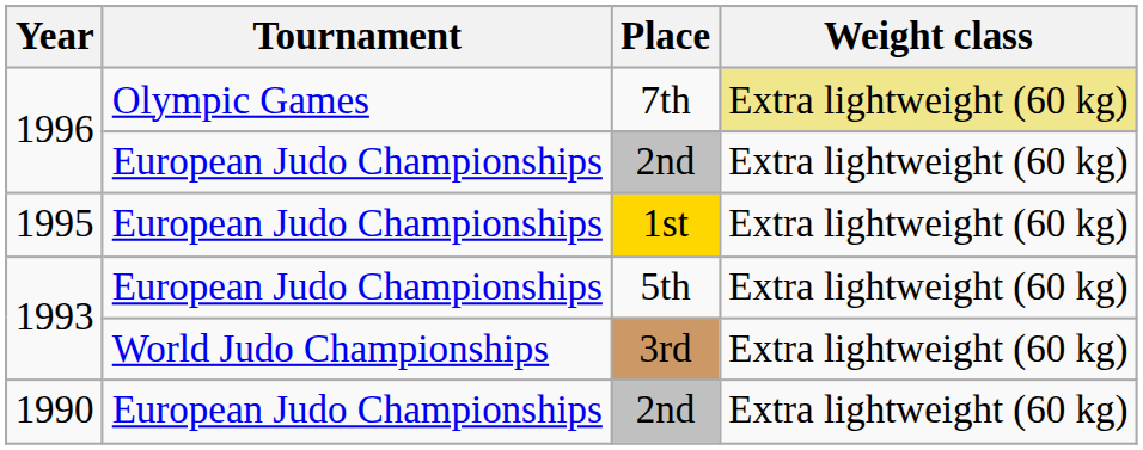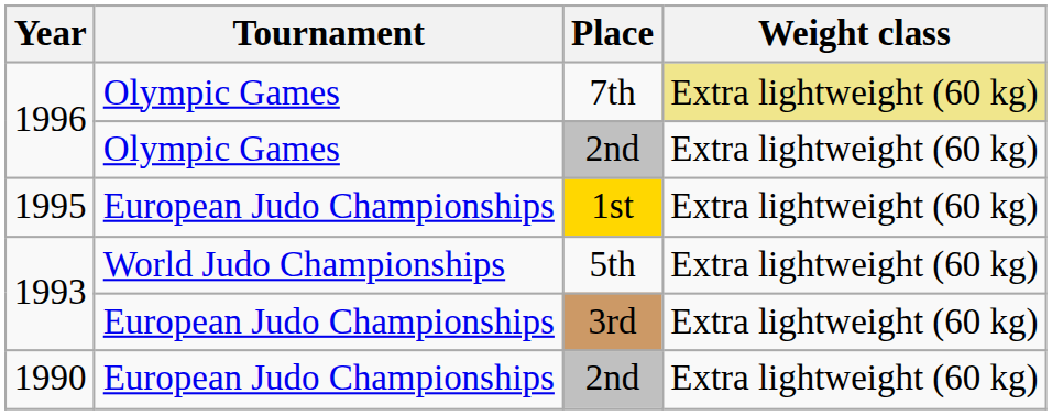 <table class=wikitable>
 <tr>
 <th>Year</th>
 <th>Tournament</th>
 <th>Place</th>
 <th>Weight class</th>
 </tr>
 <tr>
 <td rowspan=2>1996</td>
 <td><a href='#'>Olympic Games</a></td>
 <td align="center">7th</td>
 <td style="background: khaki;">Extra lightweight (60 kg)</td>
 </tr>
 <tr>
-<td><a href='#'>European Judo Championships</a></td>
+<td><a href='#'>Olympic Games</a></td>
 <td bgcolor="silver" align="center">2nd</td>
 <td>Extra lightweight (60 kg)</td>
 </tr>
 <tr>
 <td>1995</td>
 <td><a href='#'>European Judo Championships</a></td>
 <td bgcolor="gold" align="center">1st</td>
 <td>Extra lightweight (60 kg)</td>
 </tr>
 <tr>
 <td rowspan=2>1993</td>
-<td><a href='#'>European Judo Championships</a></td>
+<td><a href='#'>World Judo Championships</a></td>
 <td align="center">5th</td>
 <td>Extra lightweight (60 kg)</td>
 </tr>
 <tr>
-<td><a href='#'>World Judo Championships</a></td>
+<td><a href='#'>European Judo Championships</a></td>
 <td bgcolor="cc9966" align="center">3rd</td>
 <td>Extra lightweight (60 kg)</td>
 </tr>
 <tr>
 <td>1990</td>
 <td><a href='#'>European Judo Championships</a></td>
 <td bgcolor="silver" align="center">2nd</td>
 <td>Extra lightweight (60 kg)</td>
 </tr>
 </table>
